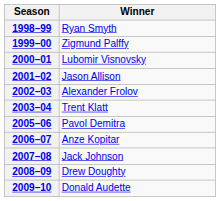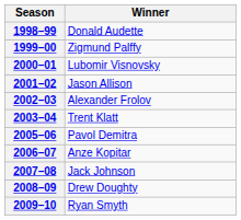 <table class="wikitable">
 <tr>
 <th scope="col" style="width:5em">Season</th>
 <th scope="col" style="width:15em">Winner</th>
 </tr>
 <tr>
 <th scope="row"><a href='#'>1998–99</a></th>
-<td><a href='#'>Ryan Smyth</a></td>
+<td><a href='#'>Donald Audette</a></td>
 </tr>
 <tr>
 <th scope="row"><a href='#'>1999–00</a></th>
 <td><a href='#'>Zigmund Palffy</a></td>
 </tr>
 <tr>
 <th scope="row"><a href='#'>2000–01</a></th>
 <td><a href='#'>Lubomir Visnovsky</a></td>
 </tr>
 <tr>
 <th scope="row"><a href='#'>2001–02</a></th>
 <td><a href='#'>Jason Allison</a></td>
 </tr>
 <tr>
 <th scope="row"><a href='#'>2002–03</a></th>
 <td><a href='#'>Alexander Frolov</a></td>
 </tr>
 <tr>
 <th scope="row"><a href='#'>2003–04</a></th>
 <td><a href='#'>Trent Klatt</a></td>
 </tr>
 <tr>
 <th scope="row"><a href='#'>2005–06</a></th>
 <td><a href='#'>Pavol Demitra</a></td>
 </tr>
 <tr>
 <th scope="row"><a href='#'>2006–07</a></th>
 <td><a href='#'>Anze Kopitar</a></td>
 </tr>
 <tr>
 <th scope="row"><a href='#'>2007–08</a></th>
 <td><a href='#'>Jack Johnson</a></td>
 </tr>
 <tr>
 <th scope="row"><a href='#'>2008–09</a></th>
 <td><a href='#'>Drew Doughty</a></td>
 </tr>
 <tr>
 <th scope="row"><a href='#'>2009–10</a></th>
-<td><a href='#'>Donald Audette</a></td>
+<td><a href='#'>Ryan Smyth</a></td>
 </tr>
 </table>
